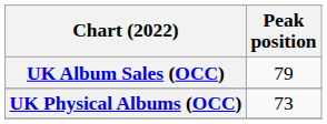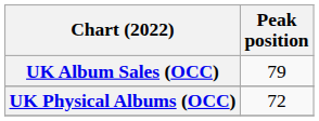 <table class="wikitable sortable plainrowheaders" style="text-align:center">
 <tr>
 <th scope="col">Chart (2022)</th>
 <th scope="col">Peak<br>position</th>
 </tr>
 <tr>
 <th scope="row"><a href='#'>UK Album Sales</a> (<a href='#'>OCC</a>)</th>
 <td>79</td>
 </tr>
 <tr>
 </tr>
 <tr>
 </tr>
 <tr>
 <th scope="row"><a href='#'>UK Physical Albums</a> (<a href='#'>OCC</a>)</th>
-<td>73</td>
+<td>72</td>
 </tr>
 <tr>
 </tr>
 </table>
